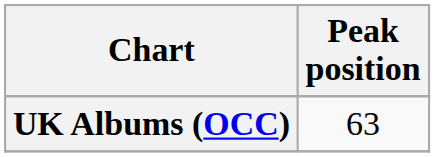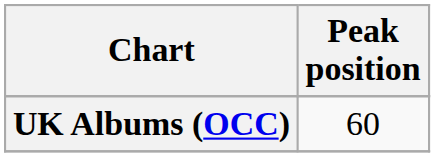 <table class="wikitable plainrowheaders sortable" style="text-align:center;" border="1">
 <tr>
 <th scope="col">Chart</th>
 <th scope="col">Peak<br>position</th>
 </tr>
 <tr>
 </tr>
 <tr>
 <th scope="row">UK Albums (<a href='#'>OCC</a>)</th>
-<td>63</td>
+<td>60</td>
 </tr>
 <tr>
 </tr>
 </table>
